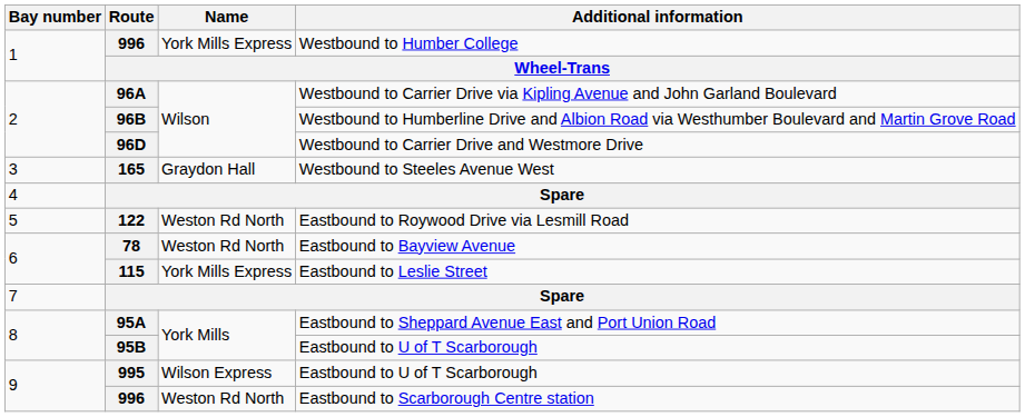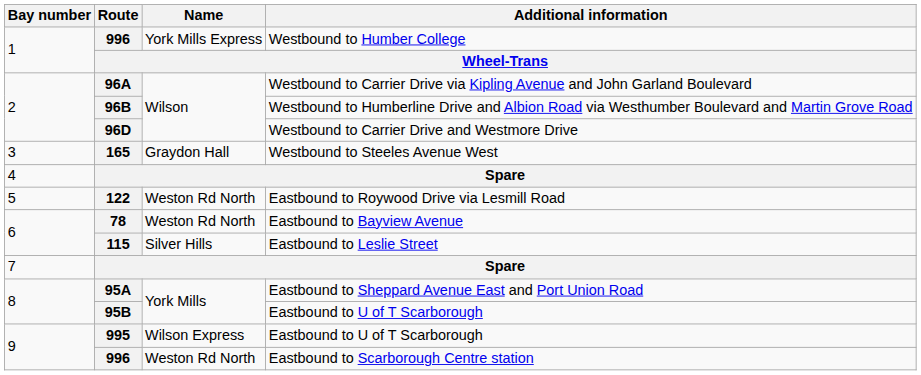 <table class="wikitable">
 <tr>
 <th>Bay number</th>
 <th>Route</th>
 <th>Name</th>
 <th>Additional information</th>
 </tr>
 <tr>
 <td rowspan="2">1</td>
 <th>996</th>
 <td>York Mills Express</td>
 <td>Westbound to <a href='#'>Humber College</a><br></td>
 </tr>
 <tr>
 <th colspan="3"><a href='#'>Wheel-Trans</a></th>
 </tr>
 <tr>
 <td rowspan="3">2</td>
 <th>96A</th>
 <td rowspan="3">Wilson</td>
 <td>Westbound to Carrier Drive via <a href='#'>Kipling Avenue</a> and John Garland Boulevard</td>
 </tr>
 <tr>
 <th>96B</th>
 <td>Westbound to Humberline Drive and <a href='#'>Albion Road</a> via Westhumber Boulevard and <a href='#'>Martin Grove Road</a></td>
 </tr>
 <tr>
 <th>96D</th>
 <td>Westbound to Carrier Drive and Westmore Drive</td>
 </tr>
 <tr>
 <td>3</td>
 <th>165</th>
 <td>Graydon Hall</td>
 <td>Westbound to Steeles Avenue West</td>
 </tr>
 <tr>
 <td>4</td>
 <th colspan="3">Spare</th>
 </tr>
 <tr>
 <td>5</td>
 <th>122</th>
 <td>Weston Rd North</td>
 <td>Eastbound to Roywood Drive via Lesmill Road</td>
 </tr>
 <tr>
 <td rowspan="2">6</td>
 <th>78</th>
 <td>Weston Rd North</td>
 <td>Eastbound to <a href='#'>Bayview Avenue</a></td>
 </tr>
 <tr>
 <th>115</th>
-<td>York Mills Express</td>
+<td>Silver Hills</td>
 <td>Eastbound to <a href='#'>Leslie Street</a></td>
 </tr>
 <tr>
 <td>7</td>
 <th colspan="3">Spare</th>
 </tr>
 <tr>
 <td rowspan="2">8</td>
 <th>95A</th>
 <td rowspan="2">York Mills</td>
 <td>Eastbound to <a href='#'>Sheppard Avenue East</a> and <a href='#'>Port Union Road</a></td>
 </tr>
 <tr>
 <th>95B</th>
 <td>Eastbound to <a href='#'>U of T Scarborough</a></td>
 </tr>
 <tr>
 <td rowspan="2">9</td>
 <th>995</th>
 <td>Wilson Express</td>
 <td>Eastbound to U of T Scarborough<br></td>
 </tr>
 <tr>
 <th>996</th>
 <td>Weston Rd North</td>
 <td>Eastbound to <a href='#'>Scarborough Centre station</a><br></td>
 </tr>
 </table>
